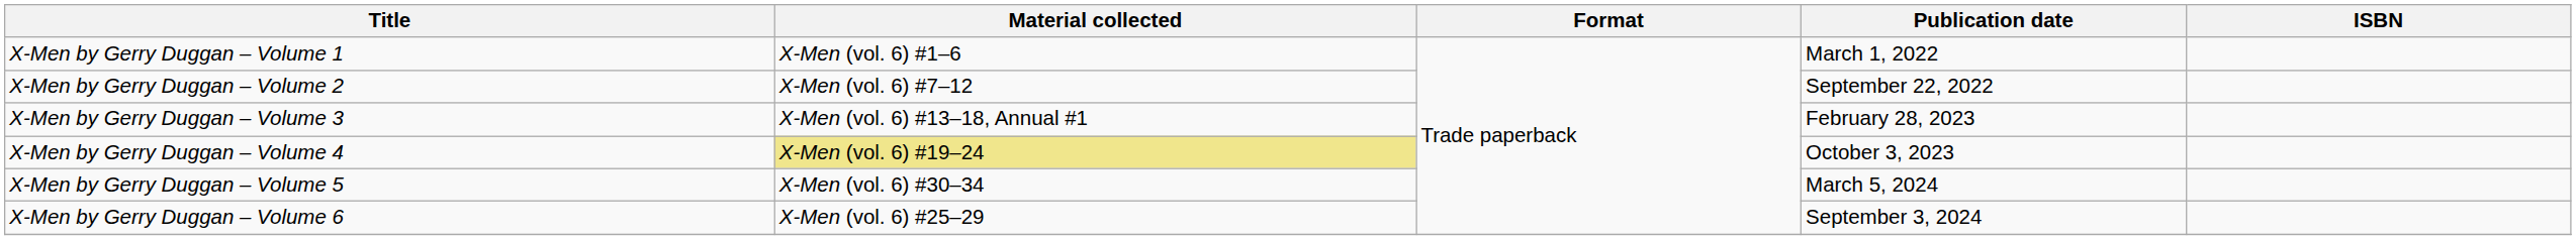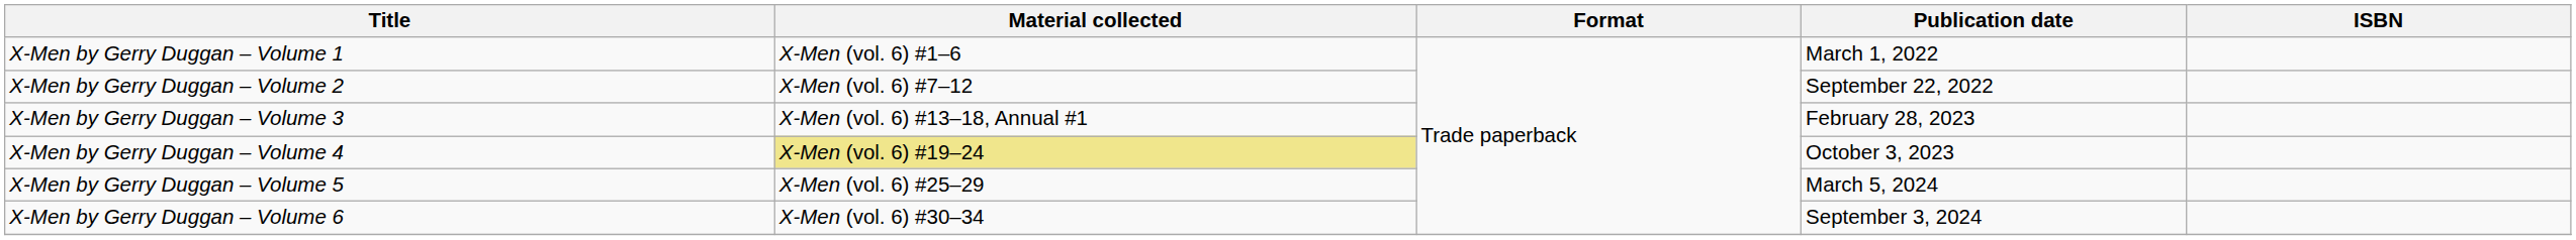 <table class="wikitable" width="100%">
 <tr>
 <th width="30%">Title</th>
 <th width="25%">Material collected</th>
 <th width="15%">Format</th>
 <th width="15%">Publication date</th>
 <th width="15%">ISBN</th>
 </tr>
 <tr>
 <td><em>X-Men by Gerry Duggan – Volume 1</em></td>
 <td><em>X-Men</em> (vol. 6) #1–6</td>
 <td rowspan="6">Trade paperback</td>
 <td>March 1, 2022</td>
 <td></td>
 </tr>
 <tr>
 <td><em>X-Men by Gerry Duggan – Volume 2</em></td>
 <td><em>X-Men</em> (vol. 6) #7–12</td>
 <td>September 22, 2022</td>
 <td></td>
 </tr>
 <tr>
 <td><em>X-Men by Gerry Duggan – Volume 3</em></td>
 <td><em>X-Men</em> (vol. 6) #13–18, Annual #1</td>
 <td>February 28, 2023</td>
 <td></td>
 </tr>
 <tr>
 <td><em>X-Men by Gerry Duggan – Volume 4</em></td>
 <td style="background: khaki;"><em>X-Men</em> (vol. 6) #19–24</td>
 <td>October 3, 2023</td>
 <td></td>
 </tr>
 <tr>
 <td><em>X-Men by Gerry Duggan – Volume 5</em></td>
-<td><em>X-Men</em> (vol. 6) #30–34</td>
+<td><em>X-Men</em> (vol. 6) #25–29</td>
 <td>March 5, 2024</td>
 <td></td>
 </tr>
 <tr>
 <td><em>X-Men by Gerry Duggan – Volume 6</em></td>
-<td><em>X-Men</em> (vol. 6) #25–29</td>
+<td><em>X-Men</em> (vol. 6) #30–34</td>
 <td>September 3, 2024</td>
 <td></td>
 </tr>
 <tr>
 </tr>
 </table>
